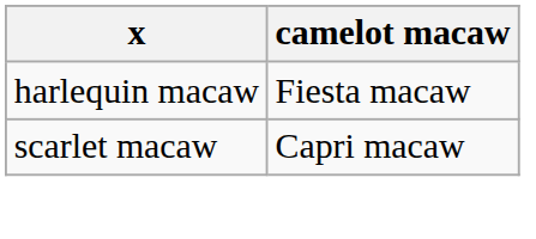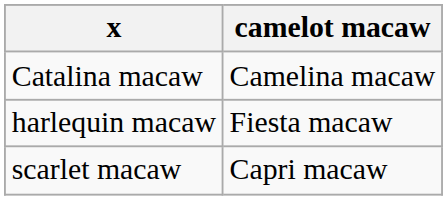 <table class="wikitable">
 <tr>
 <th>x</th>
 <th>camelot macaw</th>
+</tr>
+<tr>
+<td>Catalina macaw</td>
+<td>Camelina macaw</td>
 </tr>
 <tr>
 <td>harlequin macaw</td>
 <td>Fiesta macaw</td>
 </tr>
 <tr>
 <td>scarlet macaw</td>
 <td>Capri macaw</td>
 </tr>
 </table>
